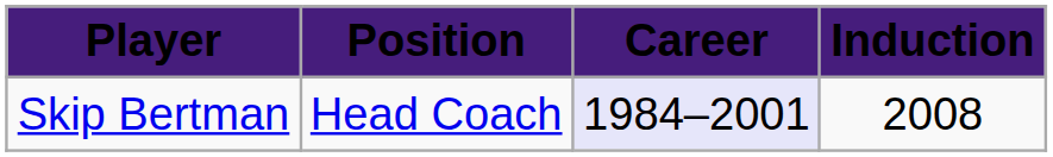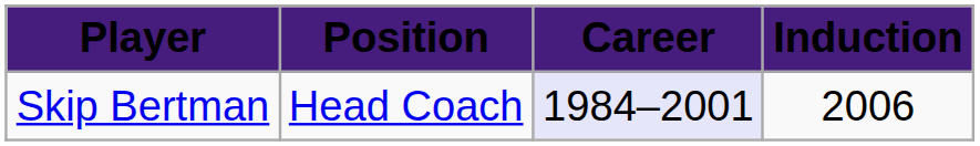 <table class="wikitable" style="margin: 1em auto 1em auto">
 <tr style="text-align:center;">
 <th style="background:#461D7C;" align="center"><span>Player</span></th>
 <th style="background:#461D7C;" align="center"><span>Position</span></th>
 <th style="background:#461D7C;" align="center"><span>Career</span></th>
 <th style="background:#461D7C;" align="center"><span>Induction</span></th>
 </tr>
 <tr style="text-align:center;">
 <td><a href='#'>Skip Bertman</a></td>
 <td><a href='#'>Head Coach</a></td>
 <td style="background: lavender;">1984–2001</td>
-<td>2008</td>
+<td>2006</td>
 </tr>
 </table>
